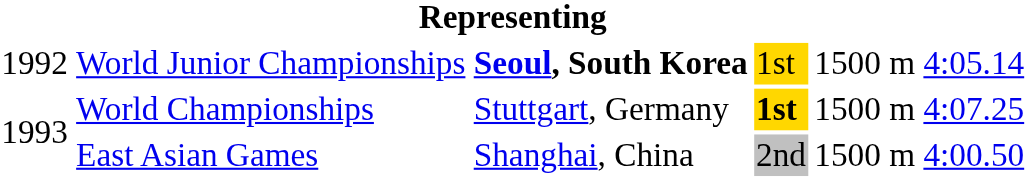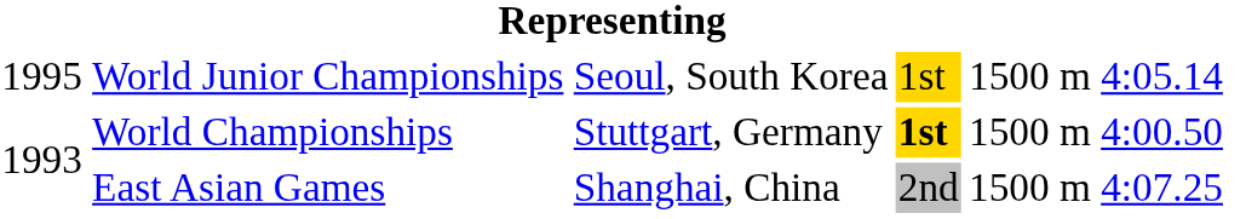 <table>
 <tr>
 <th colspan="6">Representing </th>
 </tr>
 <tr>
-<td>1992</td>
+<td>1995</td>
 <td><a href='#'>World Junior Championships</a></td>
-<td><strong><a href='#'>Seoul</a>, South Korea</strong></td>
+<td><a href='#'>Seoul</a>, South Korea</td>
 <td bgcolor="gold">1st</td>
 <td>1500 m</td>
 <td><a href='#'>4:05.14</a> </td>
 </tr>
 <tr>
 <td rowspan=2>1993</td>
 <td><a href='#'>World Championships</a></td>
 <td><a href='#'>Stuttgart</a>, Germany</td>
 <td bgcolor="gold"><strong>1st</strong></td>
 <td>1500 m</td>
-<td><a href='#'>4:07.25</a></td>
+<td><a href='#'>4:00.50</a></td>
 </tr>
 <tr>
 <td><a href='#'>East Asian Games</a></td>
 <td><a href='#'>Shanghai</a>, China</td>
 <td bgcolor="silver">2nd</td>
 <td>1500 m</td>
-<td><a href='#'>4:00.50</a></td>
+<td><a href='#'>4:07.25</a></td>
 </tr>
 </table>
